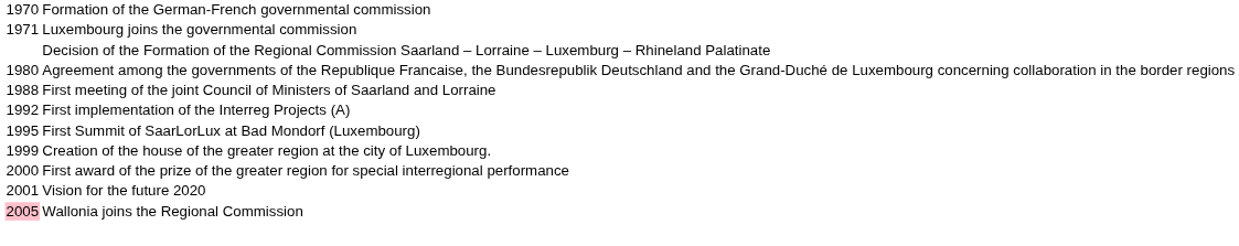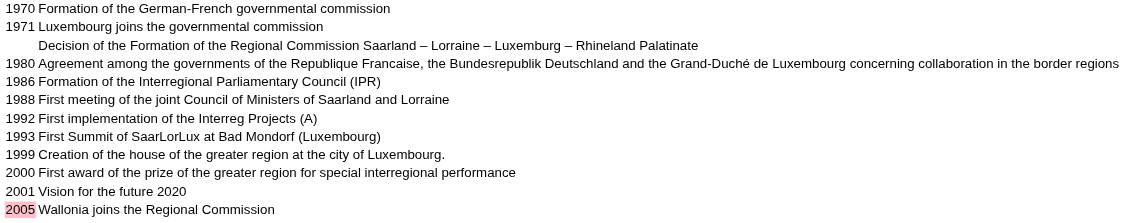 <table>
 <tr>
 <td>1970</td>
 <td>Formation of the German-French governmental commission</td>
 </tr>
 <tr>
 <td>1971</td>
 <td>Luxembourg joins the governmental commission</td>
 </tr>
 <tr>
 <td></td>
 <td>Decision of the Formation of the Regional Commission Saarland – Lorraine – Luxemburg – Rhineland Palatinate</td>
 </tr>
 <tr valign="top">
 <td>1980</td>
 <td>Agreement among the governments of the Republique Francaise, the Bundesrepublik Deutschland and the Grand-Duché de Luxembourg concerning collaboration in the border regions</td>
 </tr>
 <tr>
+<td>1986</td>
+<td>Formation of the Interregional Parliamentary Council (IPR)</td>
+</tr>
+<tr>
 <td>1988</td>
 <td>First meeting of the joint Council of Ministers of Saarland and Lorraine</td>
 </tr>
 <tr>
 <td>1992</td>
 <td>First implementation of the Interreg Projects (A)</td>
 </tr>
 <tr>
-<td>1995</td>
+<td>1993</td>
 <td>First Summit of SaarLorLux at Bad Mondorf (Luxembourg)</td>
 </tr>
 <tr>
 <td>1999</td>
 <td>Creation of the house of the greater region at the city of Luxembourg.</td>
 </tr>
 <tr>
 <td>2000</td>
 <td>First award of the prize of the greater region for special interregional performance</td>
 </tr>
 <tr>
 <td>2001</td>
 <td>Vision for the future 2020</td>
 </tr>
 <tr>
 <td style="background: pink;">2005</td>
 <td>Wallonia joins the Regional Commission</td>
 </tr>
 </table>
